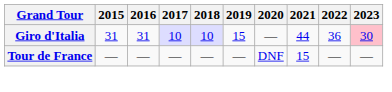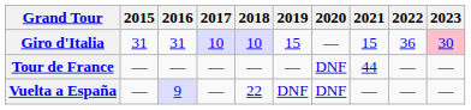 <table class="wikitable plainrowheaders">
 <tr>
 <th scope="col"><a href='#'>Grand Tour</a></th>
 <th scope="col">2015</th>
 <th scope="col">2016</th>
 <th scope="col">2017</th>
 <th scope="col">2018</th>
 <th scope="col">2019</th>
 <th scope="col">2020</th>
 <th scope="col">2021</th>
 <th scope="col">2022</th>
 <th scope="col">2023</th>
 </tr>
 <tr style="text-align:center;">
 <th scope="row"> <a href='#'>Giro d'Italia</a></th>
 <td><a href='#'>31</a></td>
 <td><a href='#'>31</a></td>
 <td style="background:#ddf;"><a href='#'>10</a></td>
 <td style="background:#ddf;"><a href='#'>10</a></td>
 <td><a href='#'>15</a></td>
 <td>—</td>
-<td><a href='#'>44</a></td>
+<td><a href='#'>15</a></td>
 <td><a href='#'>36</a></td>
 <td style="background: pink;"><a href='#'>30</a></td>
 </tr>
 <tr style="text-align:center;">
 <th scope="row"> <a href='#'>Tour de France</a></th>
 <td>—</td>
 <td>—</td>
 <td>—</td>
 <td>—</td>
 <td>—</td>
 <td><a href='#'>DNF</a></td>
-<td><a href='#'>15</a></td>
+<td><a href='#'>44</a></td>
+<td>—</td>
+<td>—</td>
+</tr>
+<tr style="text-align:center;">
+<th scope="row"> <a href='#'>Vuelta a España</a></th>
+<td>—</td>
+<td style="background:#ddf;"><a href='#'>9</a></td>
+<td>—</td>
+<td><a href='#'>22</a></td>
+<td><a href='#'>DNF</a></td>
+<td><a href='#'>DNF</a></td>
+<td>—</td>
 <td>—</td>
 <td>—</td>
 </tr>
 </table>
